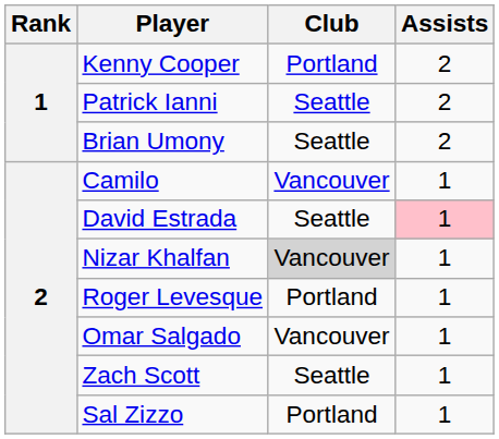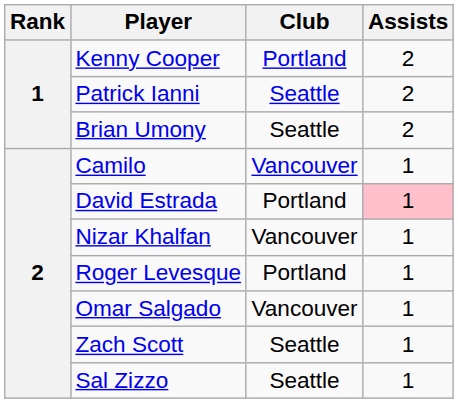 <table class="wikitable" style="text-align:center">
 <tr>
 <th>Rank</th>
 <th>Player</th>
 <th>Club</th>
 <th>Assists</th>
 </tr>
 <tr>
 <th rowspan="3">1</th>
 <td align="left"> <a href='#'>Kenny Cooper</a></td>
 <td align="center"><a href='#'>Portland</a></td>
 <td>2</td>
 </tr>
 <tr>
 <td align="left"> <a href='#'>Patrick Ianni</a></td>
 <td align="center"><a href='#'>Seattle</a></td>
 <td>2</td>
 </tr>
 <tr>
 <td align="left"> <a href='#'>Brian Umony</a></td>
 <td align="center">Seattle</td>
 <td>2</td>
 </tr>
 <tr>
 <th rowspan="7">2</th>
 <td align="left"> <a href='#'>Camilo</a></td>
 <td align="center"><a href='#'>Vancouver</a></td>
 <td>1</td>
 </tr>
 <tr>
 <td align="left"> <a href='#'>David Estrada</a></td>
-<td align="center">Seattle</td>
+<td align="center">Portland</td>
 <td style="background: pink;">1</td>
 </tr>
 <tr>
 <td align="left"> <a href='#'>Nizar Khalfan</a></td>
-<td align="center" style="background: lightgrey;">Vancouver</td>
+<td align="center">Vancouver</td>
 <td>1</td>
 </tr>
 <tr>
 <td align="left"> <a href='#'>Roger Levesque</a></td>
 <td align="center">Portland</td>
 <td>1</td>
 </tr>
 <tr>
 <td align="left"> <a href='#'>Omar Salgado</a></td>
 <td align="center">Vancouver</td>
 <td>1</td>
 </tr>
 <tr>
 <td align="left"> <a href='#'>Zach Scott</a></td>
 <td align="center">Seattle</td>
 <td>1</td>
 </tr>
 <tr>
 <td align="left"> <a href='#'>Sal Zizzo</a></td>
-<td align="center">Portland</td>
+<td align="center">Seattle</td>
 <td>1</td>
 </tr>
 </table>
